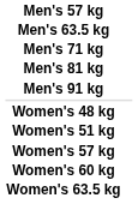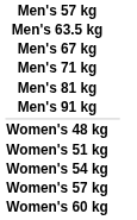 <table>
 <tr>
 <th scope="row">Men's 57 kg</th>
 <td></td>
 <td></td>
 <td></td>
 </tr>
 <tr>
 <th scope="row">Men's 63.5 kg</th>
+<td></td>
+<td></td>
+<td></td>
+</tr>
+<tr>
+<th scope="row">Men's 67 kg</th>
 <td></td>
 <td></td>
 <td></td>
 </tr>
 <tr>
 <th scope="row">Men's 71 kg</th>
 <td></td>
 <td></td>
 <td></td>
 </tr>
 <tr>
 <th scope="row">Men's 81 kg</th>
 <td></td>
 <td></td>
 <td></td>
 </tr>
 <tr>
 <th scope="row">Men's 91 kg</th>
 <td></td>
 <td></td>
 <td></td>
 </tr>
 <tr bgcolor=#DDDDDD>
 <td colspan=4></td>
 </tr>
 <tr>
 <th scope="row">Women's 48 kg</th>
 <td></td>
 <td></td>
 <td></td>
 </tr>
 <tr>
 <th scope="row">Women's 51 kg</th>
 <td></td>
 <td></td>
 <td></td>
 </tr>
 <tr>
+<th scope="row">Women's 54 kg</th>
+<td></td>
+<td></td>
+<td></td>
+</tr>
+<tr>
 <th scope="row">Women's 57 kg</th>
 <td></td>
 <td></td>
 <td></td>
 </tr>
 <tr>
 <th scope="row">Women's 60 kg</th>
 <td></td>
 <td></td>
 <td></td>
 </tr>
-<tr>
-<th scope="row">Women's 63.5 kg</th>
-<td></td>
-<td></td>
-<td></td>
-</tr>
 </table>
